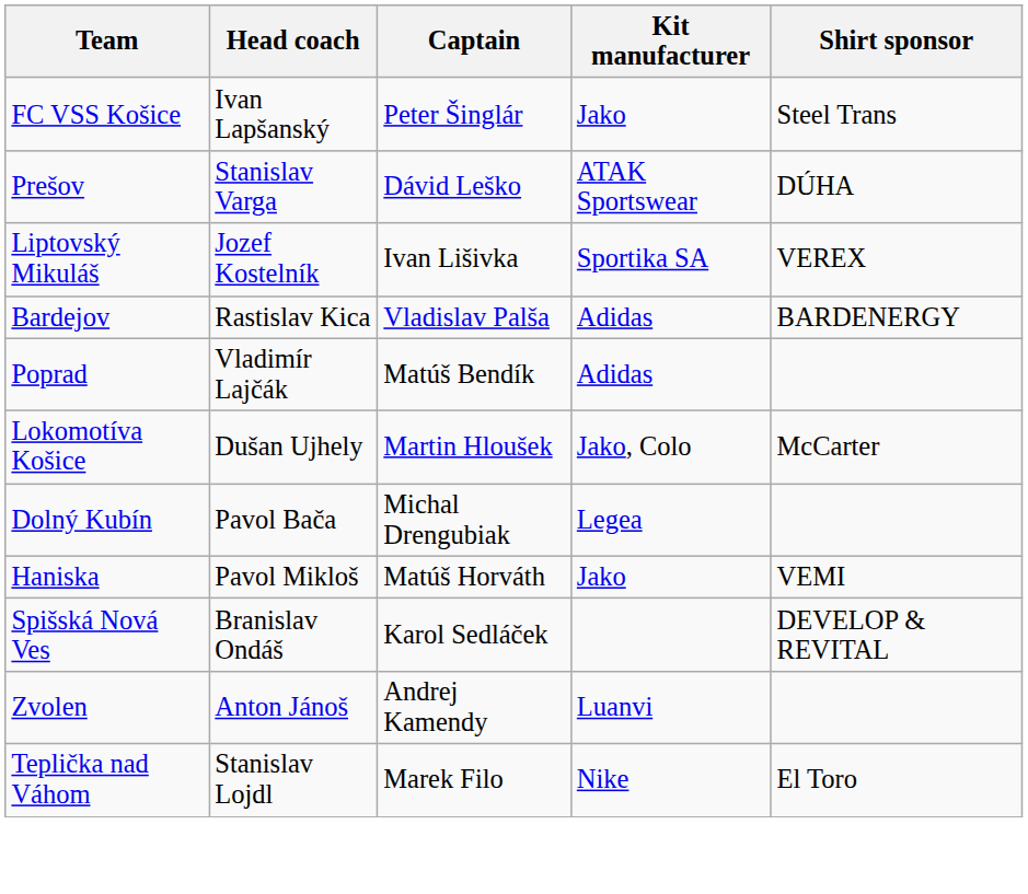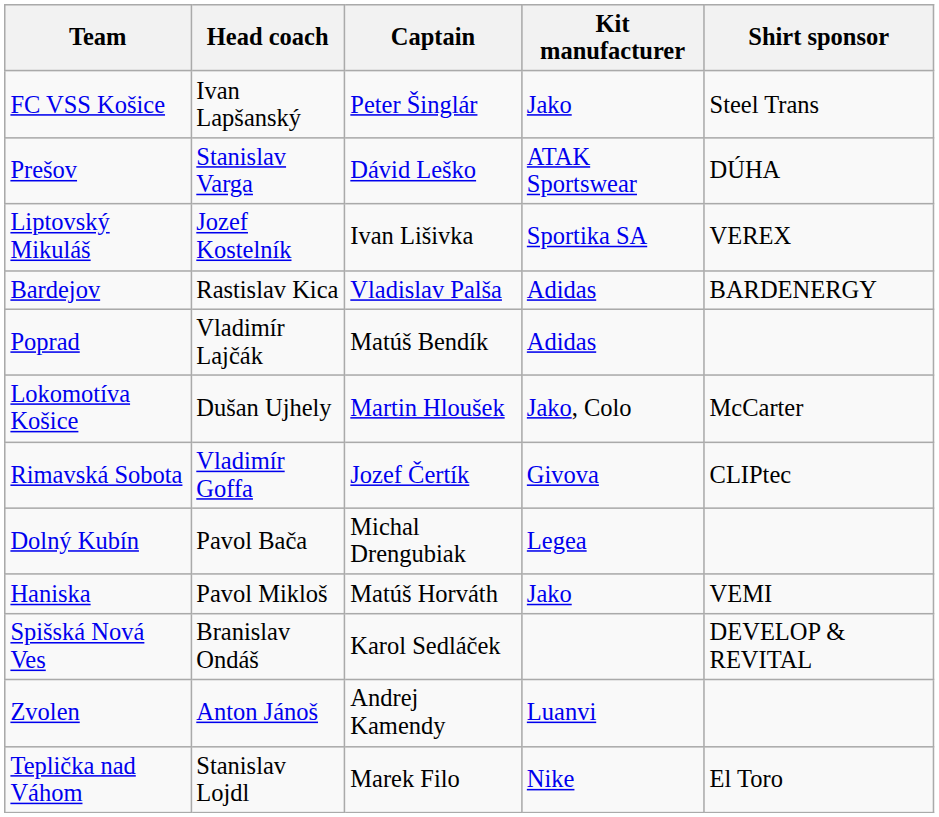 <table class="wikitable sortable">
 <tr>
 <th>Team</th>
 <th>Head coach</th>
 <th>Captain</th>
 <th>Kit manufacturer</th>
 <th>Shirt sponsor</th>
 </tr>
 <tr>
 <td><a href='#'>FC VSS Košice</a></td>
 <td> Ivan Lapšanský</td>
 <td> <a href='#'>Peter Šinglár</a></td>
 <td><a href='#'>Jako</a></td>
 <td>Steel Trans</td>
 </tr>
 <tr>
 <td><a href='#'>Prešov</a></td>
 <td> <a href='#'>Stanislav Varga</a></td>
 <td> <a href='#'>Dávid Leško</a></td>
 <td><a href='#'>ATAK Sportswear</a></td>
 <td>DÚHA</td>
 </tr>
 <tr>
 <td><a href='#'>Liptovský Mikuláš</a></td>
 <td> <a href='#'>Jozef Kostelník</a></td>
 <td> Ivan Lišivka</td>
 <td><a href='#'>Sportika SA</a></td>
 <td>VEREX</td>
 </tr>
 <tr>
 <td><a href='#'>Bardejov</a></td>
 <td> Rastislav Kica</td>
 <td> <a href='#'>Vladislav Palša</a></td>
 <td><a href='#'>Adidas</a></td>
 <td>BARDENERGY</td>
 </tr>
 <tr>
 <td><a href='#'>Poprad</a></td>
 <td> Vladimír Lajčák</td>
 <td> Matúš Bendík</td>
 <td><a href='#'>Adidas</a></td>
 </tr>
 <tr>
 <td><a href='#'>Lokomotíva Košice</a></td>
 <td> Dušan Ujhely</td>
 <td> <a href='#'>Martin Hloušek</a></td>
 <td><a href='#'>Jako</a>, Colo</td>
 <td>McCarter</td>
 </tr>
 <tr>
+<td><a href='#'>Rimavská Sobota</a></td>
+<td> <a href='#'>Vladimír Goffa</a></td>
+<td> <a href='#'>Jozef Čertík</a></td>
+<td><a href='#'>Givova</a></td>
+<td>CLIPtec</td>
+</tr>
+<tr>
 <td><a href='#'>Dolný Kubín</a></td>
 <td> Pavol Bača</td>
 <td> Michal Drengubiak</td>
 <td><a href='#'>Legea</a></td>
 </tr>
 <tr>
 <td><a href='#'>Haniska</a></td>
 <td> Pavol Mikloš</td>
 <td> Matúš Horváth</td>
 <td><a href='#'>Jako</a></td>
 <td>VEMI</td>
 </tr>
 <tr>
 <td><a href='#'>Spišská Nová Ves</a></td>
 <td> Branislav Ondáš</td>
 <td> Karol Sedláček</td>
 <td></td>
 <td>DEVELOP & REVITAL</td>
 </tr>
 <tr>
 <td><a href='#'>Zvolen</a></td>
 <td> <a href='#'>Anton Jánoš</a></td>
 <td> Andrej Kamendy</td>
 <td><a href='#'>Luanvi</a></td>
 <td></td>
 </tr>
 <tr>
 <td><a href='#'>Teplička nad Váhom</a></td>
 <td> Stanislav Lojdl</td>
 <td> Marek Filo</td>
 <td><a href='#'>Nike</a></td>
 <td>El Toro</td>
 </tr>
 </table>
